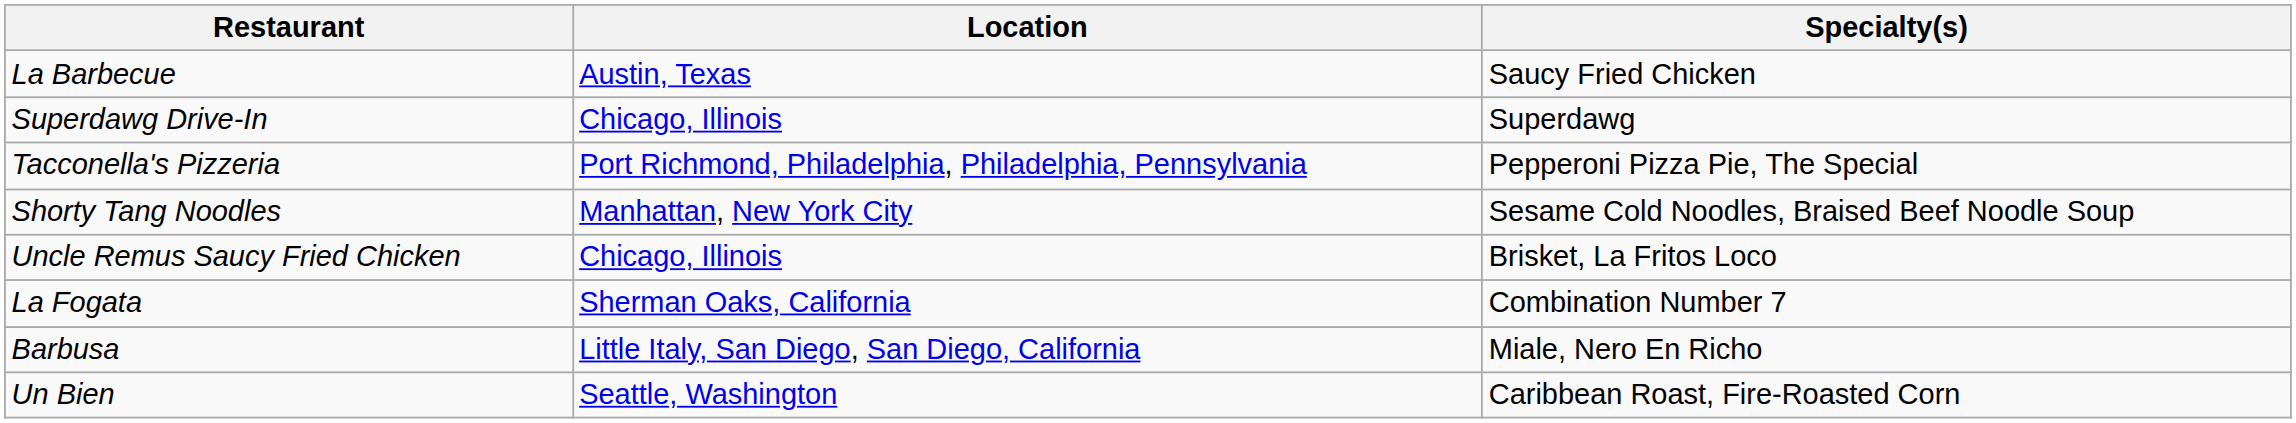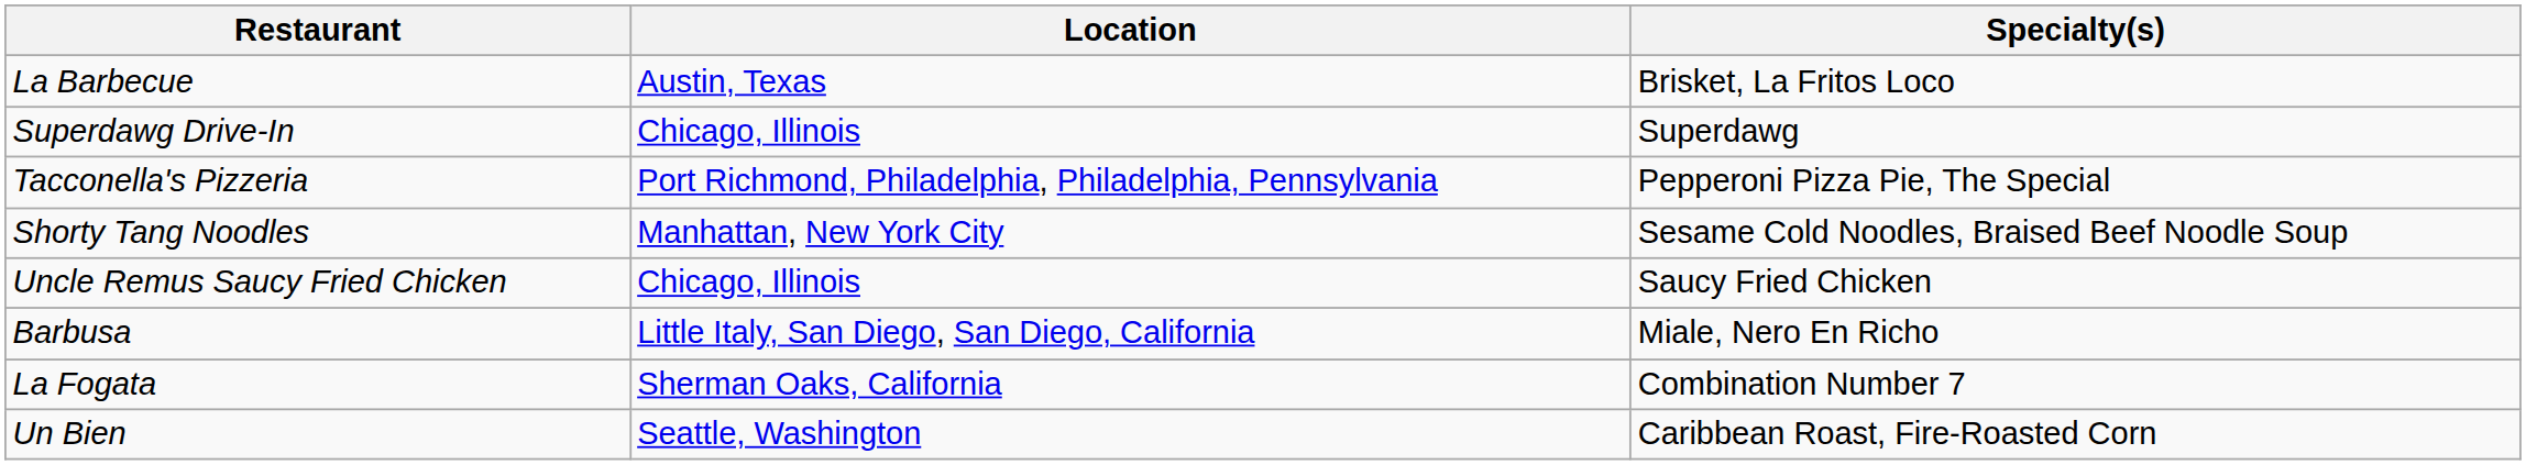 <table class="wikitable" style="width:100%;">
 <tr>
 <th>Restaurant</th>
 <th>Location</th>
 <th>Specialty(s)</th>
 </tr>
 <tr>
 <td><em>La Barbecue</em></td>
 <td><a href='#'>Austin, Texas</a></td>
-<td>Saucy Fried Chicken</td>
+<td>Brisket, La Fritos Loco</td>
 </tr>
 <tr>
 <td><em>Superdawg Drive-In</em></td>
 <td><a href='#'>Chicago, Illinois</a></td>
 <td>Superdawg</td>
 </tr>
 <tr>
 <td><em>Tacconella's Pizzeria</em></td>
 <td><a href='#'>Port Richmond, Philadelphia</a>, <a href='#'>Philadelphia, Pennsylvania</a></td>
 <td>Pepperoni Pizza Pie, The Special</td>
 </tr>
 <tr>
 <td><em>Shorty Tang Noodles</em></td>
 <td><a href='#'>Manhattan</a>, <a href='#'>New York City</a></td>
 <td>Sesame Cold Noodles, Braised Beef Noodle Soup</td>
 </tr>
 <tr>
 <td><em>Uncle Remus Saucy Fried Chicken</em></td>
 <td><a href='#'>Chicago, Illinois</a></td>
-<td>Brisket, La Fritos Loco</td>
+<td>Saucy Fried Chicken</td>
+</tr>
+<tr>
+<td><em>Barbusa</em></td>
+<td><a href='#'>Little Italy, San Diego</a>, <a href='#'>San Diego, California</a></td>
+<td>Miale, Nero En Richo</td>
 </tr>
 <tr>
 <td><em>La Fogata</em></td>
 <td><a href='#'>Sherman Oaks, California</a></td>
 <td>Combination Number 7</td>
 </tr>
 <tr>
-<td><em>Barbusa</em></td>
-<td><a href='#'>Little Italy, San Diego</a>, <a href='#'>San Diego, California</a></td>
-<td>Miale, Nero En Richo</td>
-</tr>
-<tr>
 <td><em>Un Bien</em></td>
 <td><a href='#'>Seattle, Washington</a></td>
 <td>Caribbean Roast, Fire-Roasted Corn</td>
 </tr>
 </table>
